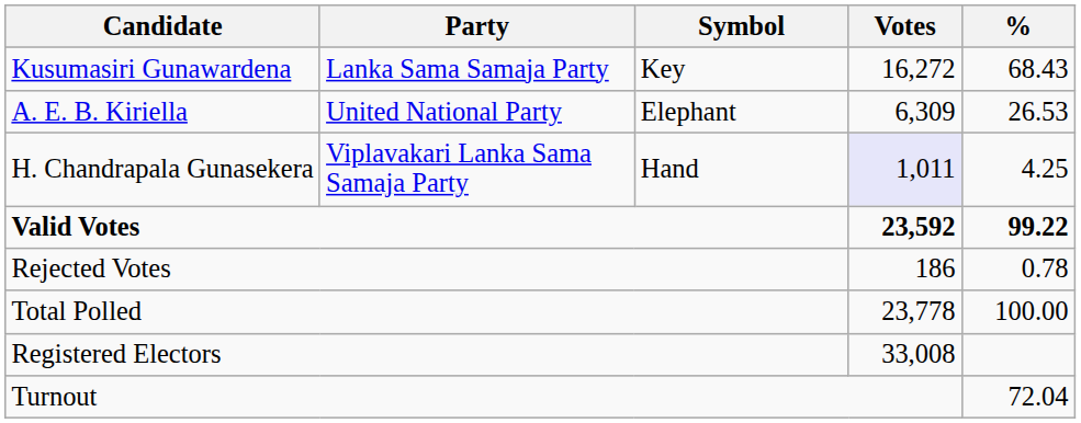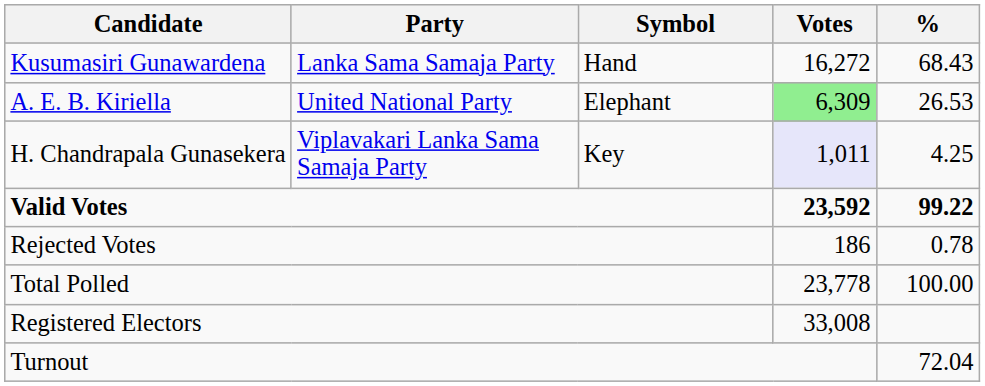 <table class="wikitable" border="1" style="text-align:right;">
 <tr>
 <th align=left width="180">Candidate</th>
 <th align=left width="180">Party</th>
 <th align=left width="120">Symbol</th>
 <th align=left width="60">Votes</th>
 <th align=left width="60">%</th>
 </tr>
 <tr>
 <td align=left><a href='#'>Kusumasiri Gunawardena</a></td>
 <td align=left><a href='#'>Lanka Sama Samaja Party</a></td>
-<td align=left>Key</td>
+<td align=left>Hand</td>
 <td align=right>16,272</td>
 <td align=right>68.43</td>
 </tr>
 <tr>
 <td align=left><a href='#'>A. E. B. Kiriella</a></td>
 <td align=left><a href='#'>United National Party</a></td>
 <td align=left>Elephant</td>
-<td align=right>6,309</td>
+<td align=right style="background: lightgreen;">6,309</td>
 <td align=right>26.53</td>
 </tr>
 <tr>
 <td align=left>H. Chandrapala Gunasekera</td>
 <td align=left><a href='#'>Viplavakari Lanka Sama Samaja Party</a></td>
-<td align=left>Hand</td>
+<td align=left>Key</td>
 <td align=right style="background: lavender;">1,011</td>
 <td align=right>4.25</td>
 </tr>
 <tr>
 <td align=left colspan=3><strong>Valid Votes</strong></td>
 <td align=right><strong>23,592</strong></td>
 <td align=right><strong>99.22</strong></td>
 </tr>
 <tr>
 <td align=left colspan=3>Rejected Votes</td>
 <td align=right>186</td>
 <td align=right>0.78</td>
 </tr>
 <tr>
 <td align=left colspan=3>Total Polled</td>
 <td align=right>23,778</td>
 <td align=right>100.00</td>
 </tr>
 <tr>
 <td align=left colspan=3>Registered Electors</td>
 <td align=right>33,008</td>
 <td></td>
 </tr>
 <tr>
 <td align=left colspan=4>Turnout</td>
 <td align=right>72.04</td>
 </tr>
 </table>
